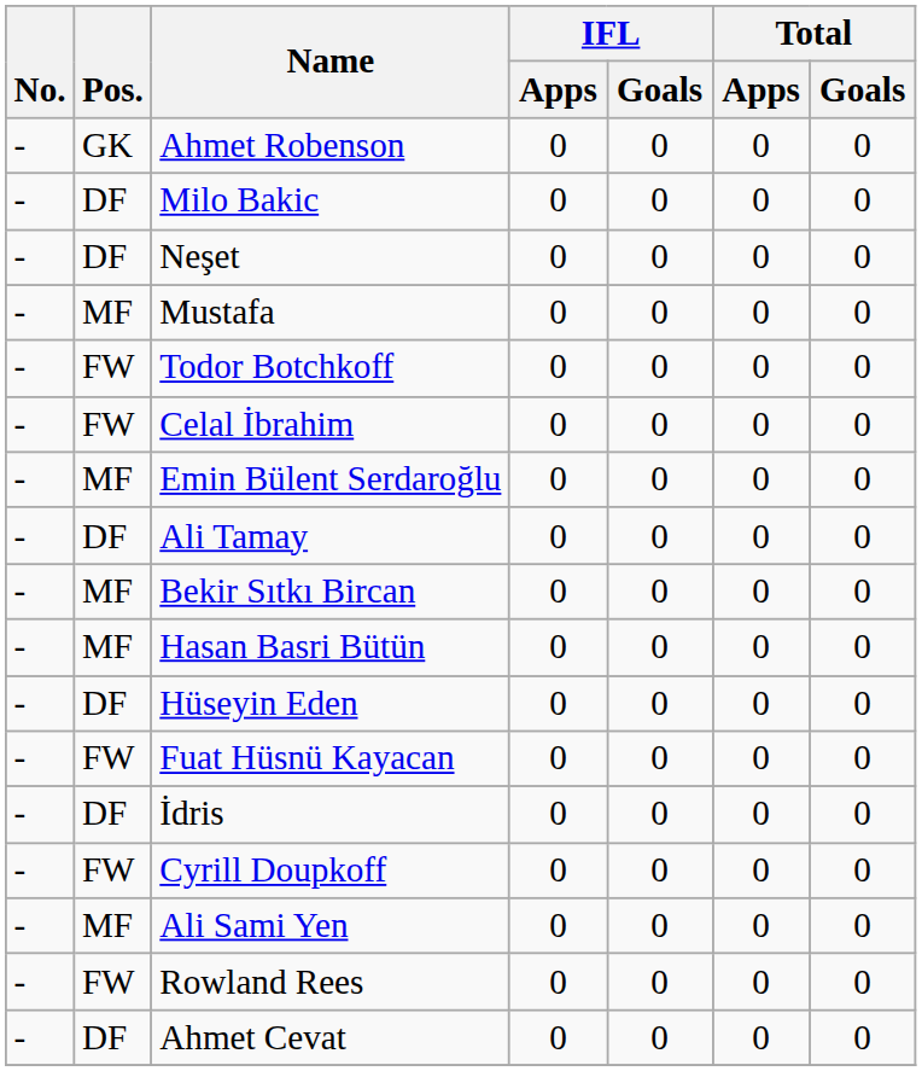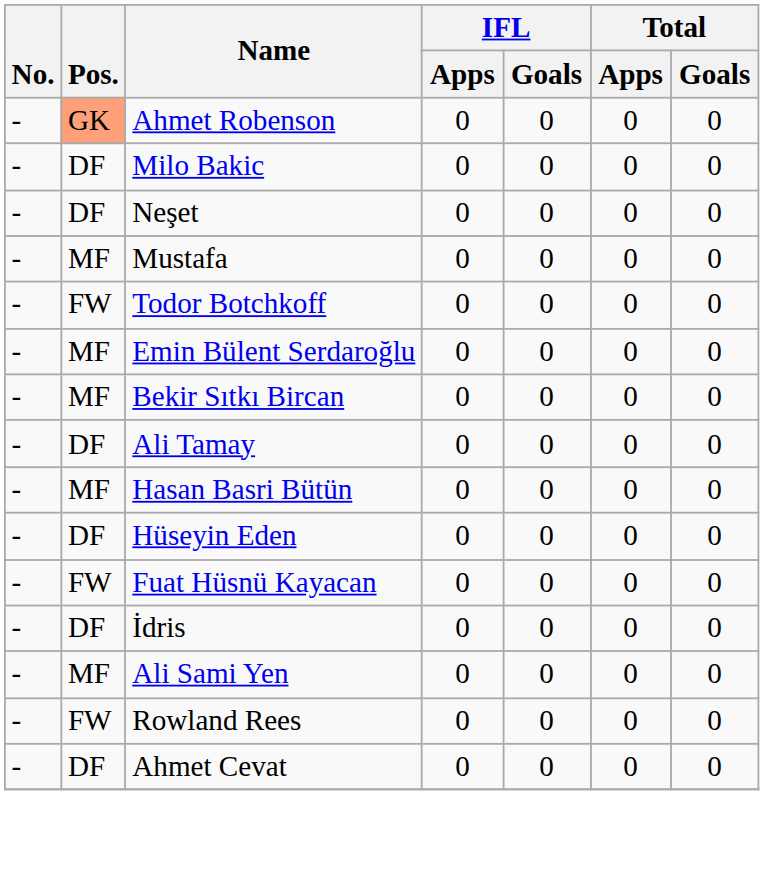 <table class="wikitable" style="text-align:center">
 <tr>
 <th rowspan="2" valign="bottom">No.</th>
 <th rowspan="2" valign="bottom">Pos.</th>
 <th rowspan="2">Name</th>
 <th colspan="2" width="85"><a href='#'>IFL</a></th>
 <th colspan="2" width="85">Total</th>
 </tr>
 <tr>
 <th>Apps</th>
 <th>Goals</th>
 <th>Apps</th>
 <th>Goals</th>
 </tr>
 <tr>
 <td align="left">-</td>
-<td align="left">GK</td>
+<td align="left" style="background: lightsalmon;">GK</td>
 <td align="left"> <a href='#'>Ahmet Robenson</a></td>
 <td>0</td>
 <td>0</td>
 <td>0</td>
 <td>0</td>
 </tr>
 <tr>
 <td align="left">-</td>
 <td align="left">DF</td>
 <td align="left"> <a href='#'>Milo Bakic</a></td>
 <td>0</td>
 <td>0</td>
 <td>0</td>
 <td>0</td>
 </tr>
 <tr>
 <td align="left">-</td>
 <td align="left">DF</td>
 <td align="left"> Neşet</td>
 <td>0</td>
 <td>0</td>
 <td>0</td>
 <td>0</td>
 </tr>
 <tr>
 <td align="left">-</td>
 <td align="left">MF</td>
 <td align="left"> Mustafa</td>
 <td>0</td>
 <td>0</td>
 <td>0</td>
 <td>0</td>
 </tr>
 <tr>
 <td align="left">-</td>
 <td align="left">FW</td>
 <td align="left"> <a href='#'>Todor Botchkoff</a></td>
 <td>0</td>
 <td>0</td>
 <td>0</td>
 <td>0</td>
 </tr>
 <tr>
 <td align="left">-</td>
-<td align="left">FW</td>
-<td align="left"> <a href='#'>Celal İbrahim</a></td>
-<td>0</td>
-<td>0</td>
-<td>0</td>
-<td>0</td>
-</tr>
-<tr>
-<td align="left">-</td>
 <td align="left">MF</td>
 <td align="left"> <a href='#'>Emin Bülent Serdaroğlu</a></td>
 <td>0</td>
 <td>0</td>
 <td>0</td>
 <td>0</td>
 </tr>
 <tr>
 <td align="left">-</td>
-<td align="left">DF</td>
-<td align="left"> <a href='#'>Ali Tamay</a></td>
+<td align="left">MF</td>
+<td align="left"> <a href='#'>Bekir Sıtkı Bircan</a></td>
 <td>0</td>
 <td>0</td>
 <td>0</td>
 <td>0</td>
 </tr>
 <tr>
 <td align="left">-</td>
-<td align="left">MF</td>
-<td align="left"> <a href='#'>Bekir Sıtkı Bircan</a></td>
+<td align="left">DF</td>
+<td align="left"> <a href='#'>Ali Tamay</a></td>
 <td>0</td>
 <td>0</td>
 <td>0</td>
 <td>0</td>
 </tr>
 <tr>
 <td align="left">-</td>
 <td align="left">MF</td>
 <td align="left"> <a href='#'>Hasan Basri Bütün</a></td>
 <td>0</td>
 <td>0</td>
 <td>0</td>
 <td>0</td>
 </tr>
 <tr>
 <td align="left">-</td>
 <td align="left">DF</td>
 <td align="left"> <a href='#'>Hüseyin Eden</a></td>
 <td>0</td>
 <td>0</td>
 <td>0</td>
 <td>0</td>
 </tr>
 <tr>
 <td align="left">-</td>
 <td align="left">FW</td>
 <td align="left"> <a href='#'>Fuat Hüsnü Kayacan</a></td>
 <td>0</td>
 <td>0</td>
 <td>0</td>
 <td>0</td>
 </tr>
 <tr>
 <td align="left">-</td>
 <td align="left">DF</td>
 <td align="left"> İdris</td>
 <td>0</td>
 <td>0</td>
 <td>0</td>
 <td>0</td>
 </tr>
 <tr>
 <td align="left">-</td>
-<td align="left">FW</td>
-<td align="left"> <a href='#'>Cyrill Doupkoff</a></td>
-<td>0</td>
-<td>0</td>
-<td>0</td>
-<td>0</td>
-</tr>
-<tr>
-<td align="left">-</td>
 <td align="left">MF</td>
 <td align="left"> <a href='#'>Ali Sami Yen</a></td>
 <td>0</td>
 <td>0</td>
 <td>0</td>
 <td>0</td>
 </tr>
 <tr>
 <td align="left">-</td>
 <td align="left">FW</td>
 <td align="left"> Rowland Rees</td>
 <td>0</td>
 <td>0</td>
 <td>0</td>
 <td>0</td>
 </tr>
 <tr>
 <td align="left">-</td>
 <td align="left">DF</td>
 <td align="left"> Ahmet Cevat</td>
 <td>0</td>
 <td>0</td>
 <td>0</td>
 <td>0</td>
 </tr>
 <tr>
 </tr>
 </table>
